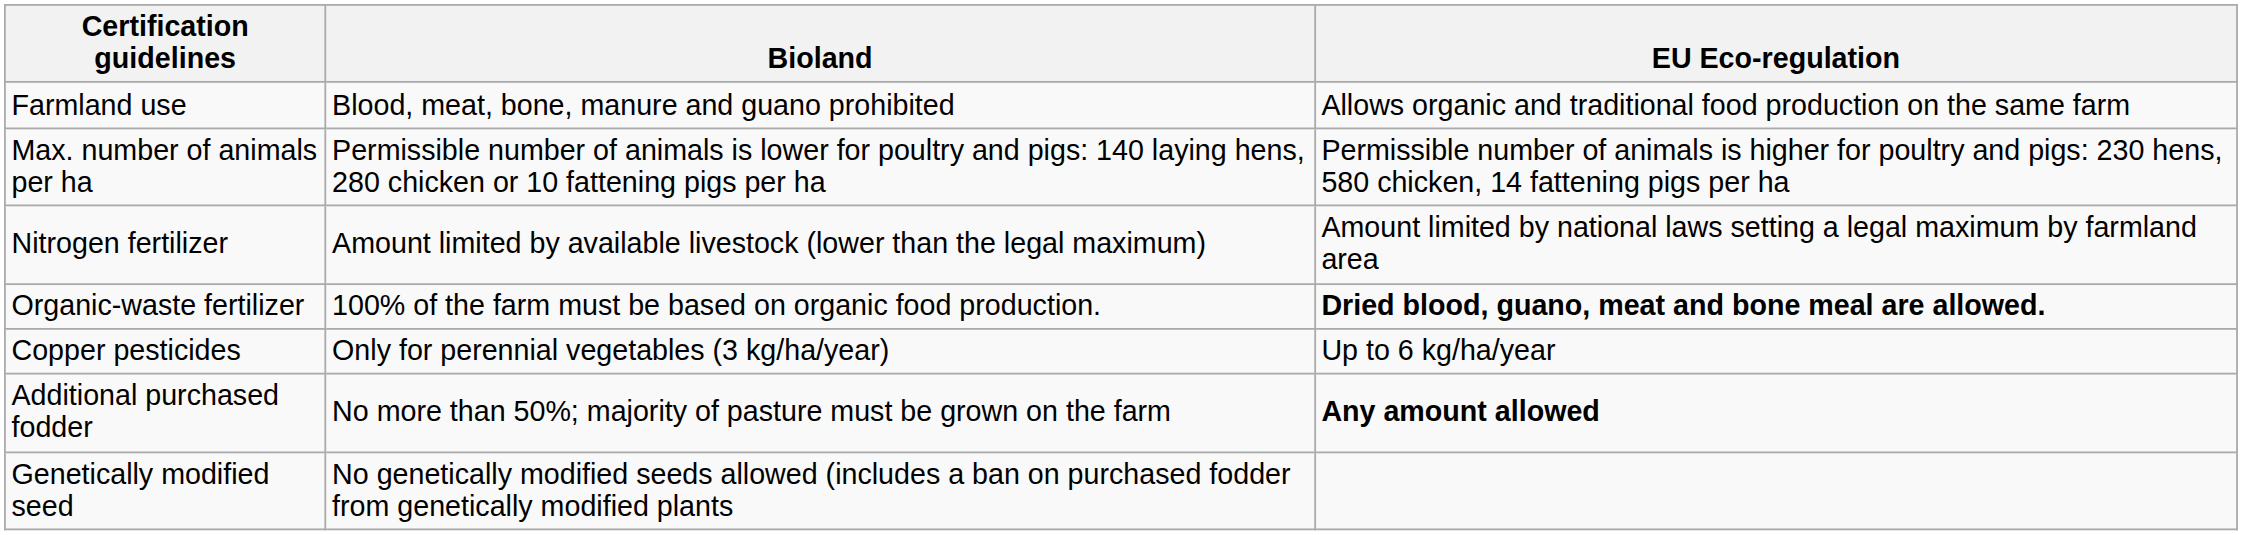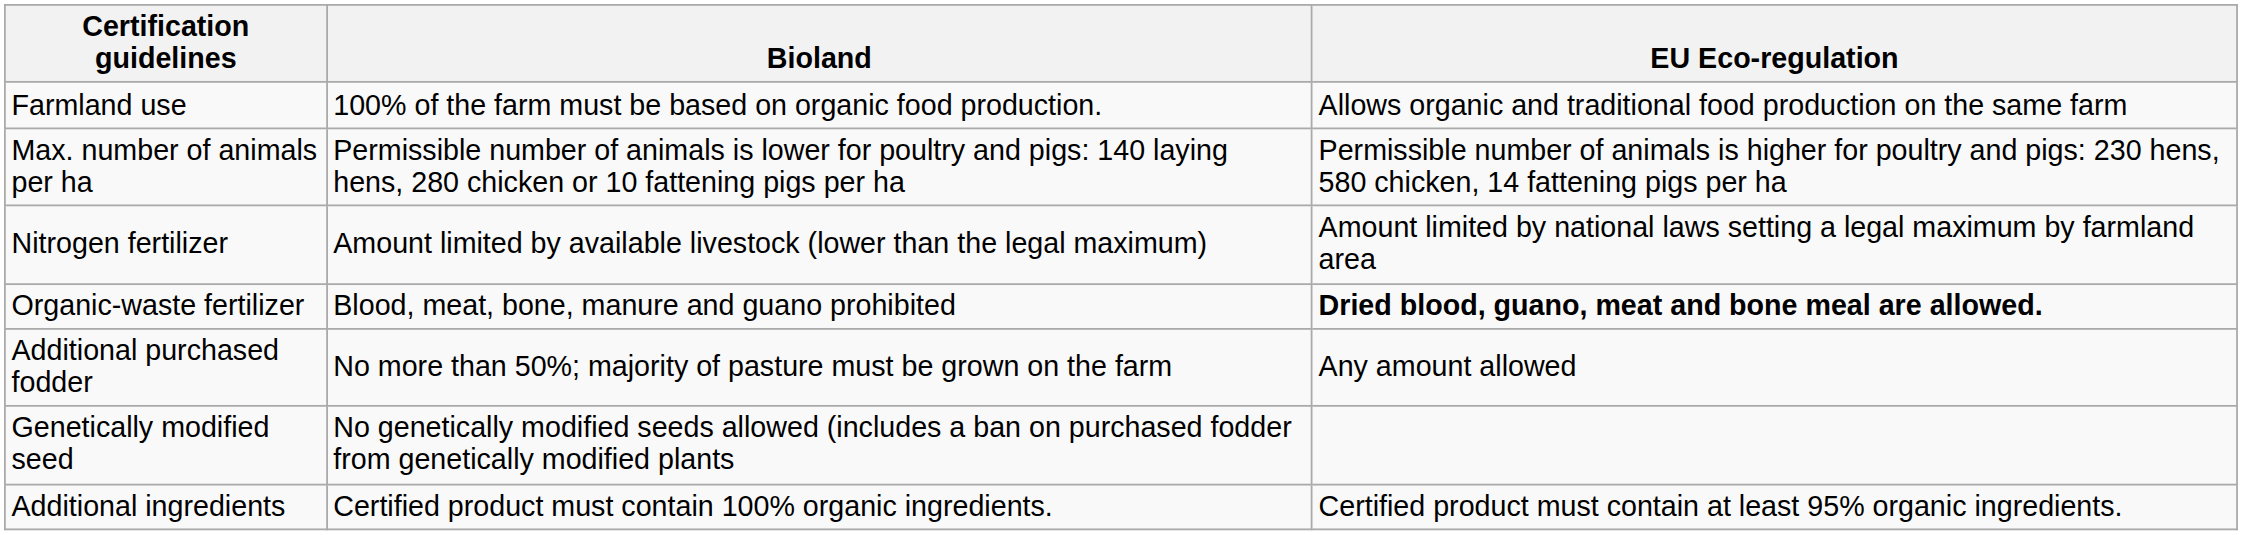 <table class="wikitable centered">
 <tr>
 <th>Certification guidelines</th>
 <th><br>Bioland</th>
 <th><br>EU Eco-regulation</th>
 </tr>
 <tr>
 <td>Farmland use</td>
-<td>Blood, meat, bone, manure and guano prohibited</td>
+<td>100% of the farm must be based on organic food production.</td>
 <td>Allows organic and traditional food production on the same farm</td>
 </tr>
 <tr>
 <td>Max. number of animals per ha</td>
 <td>Permissible number of animals is lower for poultry and pigs: 140 laying hens, 280 chicken or 10 fattening pigs per ha</td>
 <td>Permissible number of animals is higher for poultry and pigs: 230 hens, 580 chicken, 14 fattening pigs per ha</td>
 </tr>
 <tr>
 <td>Nitrogen fertilizer</td>
 <td>Amount limited by available livestock (lower than the legal maximum)</td>
 <td>Amount limited by national laws setting a legal maximum by farmland area</td>
 </tr>
 <tr>
 <td>Organic-waste fertilizer</td>
-<td>100% of the farm must be based on organic food production.</td>
+<td>Blood, meat, bone, manure and guano prohibited</td>
 <td><strong>Dried blood, guano, meat and bone meal are allowed.</strong></td>
-</tr>
-<tr>
-<td>Copper pesticides</td>
-<td>Only for perennial vegetables (3 kg/ha/year)</td>
-<td>Up to 6 kg/ha/year</td>
 </tr>
 <tr>
 <td>Additional purchased fodder</td>
 <td>No more than 50%; majority of pasture must be grown on the farm</td>
-<td><strong>Any amount allowed</strong></td>
+<td>Any amount allowed</td>
 </tr>
 <tr>
 <td>Genetically modified seed</td>
 <td>No genetically modified seeds allowed (includes a ban on purchased fodder from genetically modified plants</td>
 <td></td>
 </tr>
+<tr>
+<td>Additional ingredients</td>
+<td>Certified product must contain 100% organic ingredients.</td>
+<td>Certified product must contain at least 95% organic ingredients.</td>
+</tr>
 </table>
